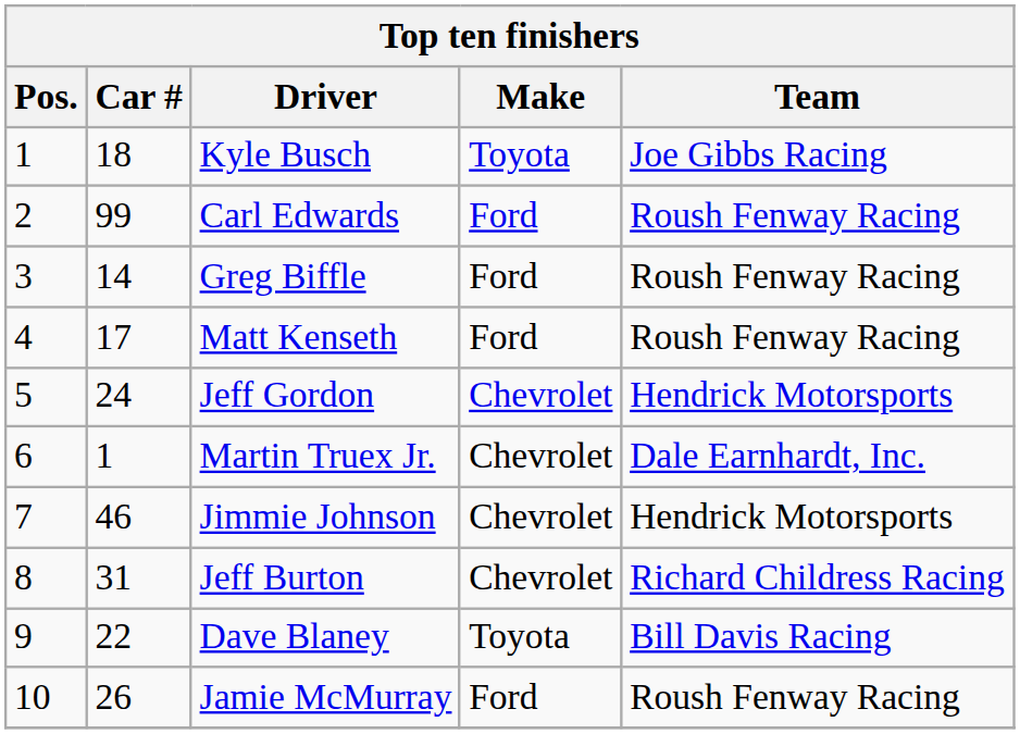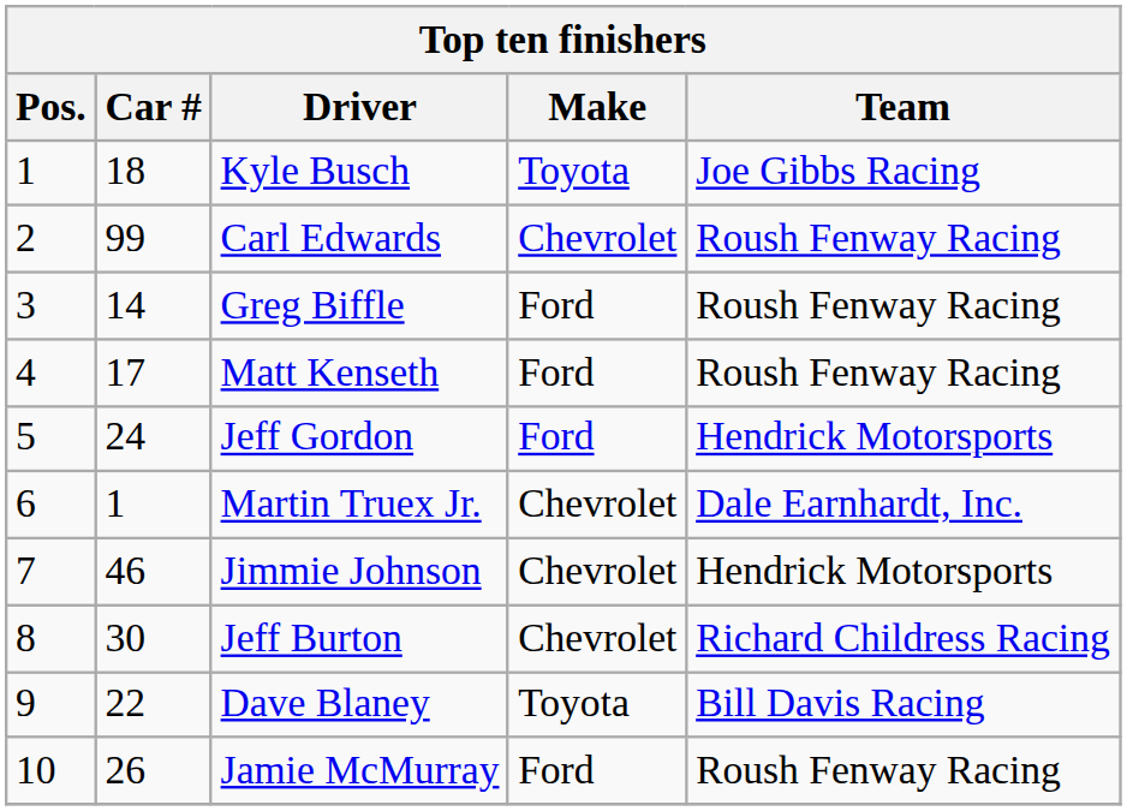 <table class="wikitable" style="font-size: 90%;">
 <tr>
 <th colspan=9>Top ten finishers</th>
 </tr>
 <tr>
 <th>Pos.</th>
 <th>Car #</th>
 <th>Driver</th>
 <th>Make</th>
 <th>Team</th>
 </tr>
 <tr>
 <td>1</td>
 <td>18</td>
 <td><a href='#'>Kyle Busch</a></td>
 <td><a href='#'>Toyota</a></td>
 <td><a href='#'>Joe Gibbs Racing</a></td>
 </tr>
 <tr>
 <td>2</td>
 <td>99</td>
 <td><a href='#'>Carl Edwards</a></td>
-<td><a href='#'>Ford</a></td>
+<td><a href='#'>Chevrolet</a></td>
 <td><a href='#'>Roush Fenway Racing</a></td>
 </tr>
 <tr>
 <td>3</td>
 <td>14</td>
 <td><a href='#'>Greg Biffle</a></td>
 <td>Ford</td>
 <td>Roush Fenway Racing</td>
 </tr>
 <tr>
 <td>4</td>
 <td>17</td>
 <td><a href='#'>Matt Kenseth</a></td>
 <td>Ford</td>
 <td>Roush Fenway Racing</td>
 </tr>
 <tr>
 <td>5</td>
 <td>24</td>
 <td><a href='#'>Jeff Gordon</a></td>
-<td><a href='#'>Chevrolet</a></td>
+<td><a href='#'>Ford</a></td>
 <td><a href='#'>Hendrick Motorsports</a></td>
 </tr>
 <tr>
 <td>6</td>
 <td>1</td>
 <td><a href='#'>Martin Truex Jr.</a></td>
 <td>Chevrolet</td>
 <td><a href='#'>Dale Earnhardt, Inc.</a></td>
 </tr>
 <tr>
 <td>7</td>
 <td>46</td>
 <td><a href='#'>Jimmie Johnson</a></td>
 <td>Chevrolet</td>
 <td>Hendrick Motorsports</td>
 </tr>
 <tr>
 <td>8</td>
-<td>31</td>
+<td>30</td>
 <td><a href='#'>Jeff Burton</a></td>
 <td>Chevrolet</td>
 <td><a href='#'>Richard Childress Racing</a></td>
 </tr>
 <tr>
 <td>9</td>
 <td>22</td>
 <td><a href='#'>Dave Blaney</a></td>
 <td>Toyota</td>
 <td><a href='#'>Bill Davis Racing</a></td>
 </tr>
 <tr>
 <td>10</td>
 <td>26</td>
 <td><a href='#'>Jamie McMurray</a></td>
 <td>Ford</td>
 <td>Roush Fenway Racing</td>
 </tr>
 <tr>
 </tr>
 </table>
